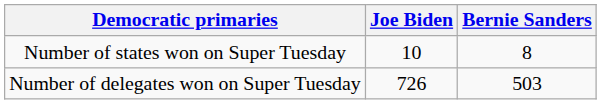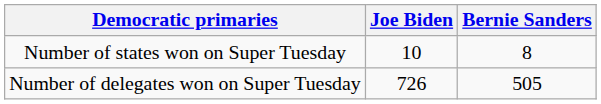 <table class="wikitable" style="text-align:center;">
 <tr>
 <th><a href='#'>Democratic primaries</a></th>
 <th><a href='#'>Joe Biden</a></th>
 <th><a href='#'>Bernie Sanders</a></th>
 </tr>
 <tr>
 <td>Number of states won on Super Tuesday</td>
 <td>10</td>
 <td>8</td>
 </tr>
 <tr>
 <td>Number of delegates won on Super Tuesday</td>
 <td>726</td>
-<td>503</td>
+<td>505</td>
 </tr>
 </table>
